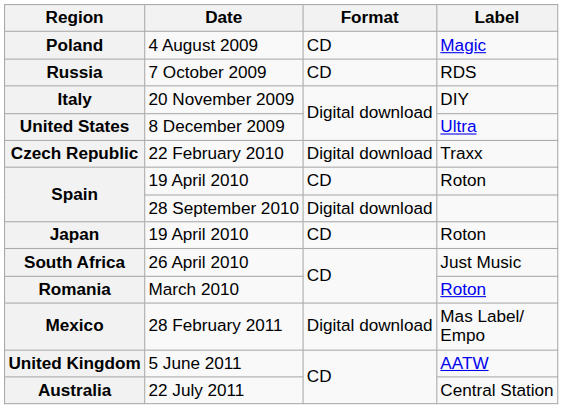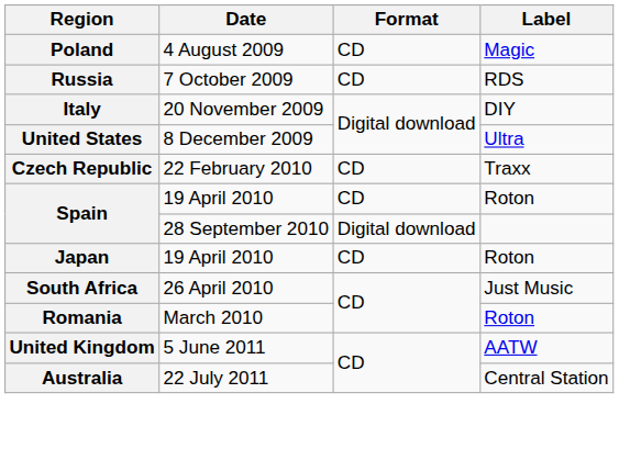 <table class="wikitable plainrowheaders unsortable">
 <tr>
 <th>Region</th>
 <th>Date</th>
 <th>Format</th>
 <th>Label</th>
 </tr>
 <tr>
 <th scope="row">Poland</th>
 <td>4 August 2009</td>
 <td>CD</td>
 <td><a href='#'>Magic</a></td>
 </tr>
 <tr>
 <th scope="row">Russia</th>
 <td>7 October 2009</td>
 <td>CD</td>
 <td>RDS</td>
 </tr>
 <tr>
 <th scope="row">Italy</th>
 <td>20 November 2009</td>
 <td rowspan="2">Digital download</td>
 <td>DIY</td>
 </tr>
 <tr>
 <th scope="row">United States</th>
 <td>8 December 2009</td>
 <td><a href='#'>Ultra</a></td>
 </tr>
 <tr>
 <th scope="row">Czech Republic</th>
 <td>22 February 2010</td>
-<td>Digital download</td>
+<td>CD</td>
 <td>Traxx</td>
 </tr>
 <tr>
 <th scope="row" rowspan="2">Spain</th>
 <td>19 April 2010</td>
 <td>CD</td>
 <td>Roton</td>
 </tr>
 <tr>
 <td>28 September 2010</td>
 <td>Digital download</td>
 <td></td>
 </tr>
 <tr>
 <th scope="row">Japan</th>
 <td>19 April 2010</td>
 <td>CD</td>
 <td>Roton</td>
 </tr>
 <tr>
 <th scope="row">South Africa</th>
 <td>26 April 2010</td>
 <td rowspan="2">CD</td>
 <td>Just Music</td>
 </tr>
 <tr>
 <th scope="row">Romania</th>
 <td>March 2010</td>
 <td><a href='#'>Roton</a></td>
 </tr>
 <tr>
-<th scope="row">Mexico</th>
-<td>28 February 2011</td>
-<td>Digital download</td>
-<td>Mas Label/<br>Empo</td>
-</tr>
-<tr>
 <th scope="row">United Kingdom</th>
 <td>5 June 2011</td>
 <td rowspan="2">CD</td>
 <td><a href='#'>AATW</a></td>
 </tr>
 <tr>
 <th scope="row">Australia</th>
 <td>22 July 2011</td>
 <td>Central Station</td>
 </tr>
 </table>
